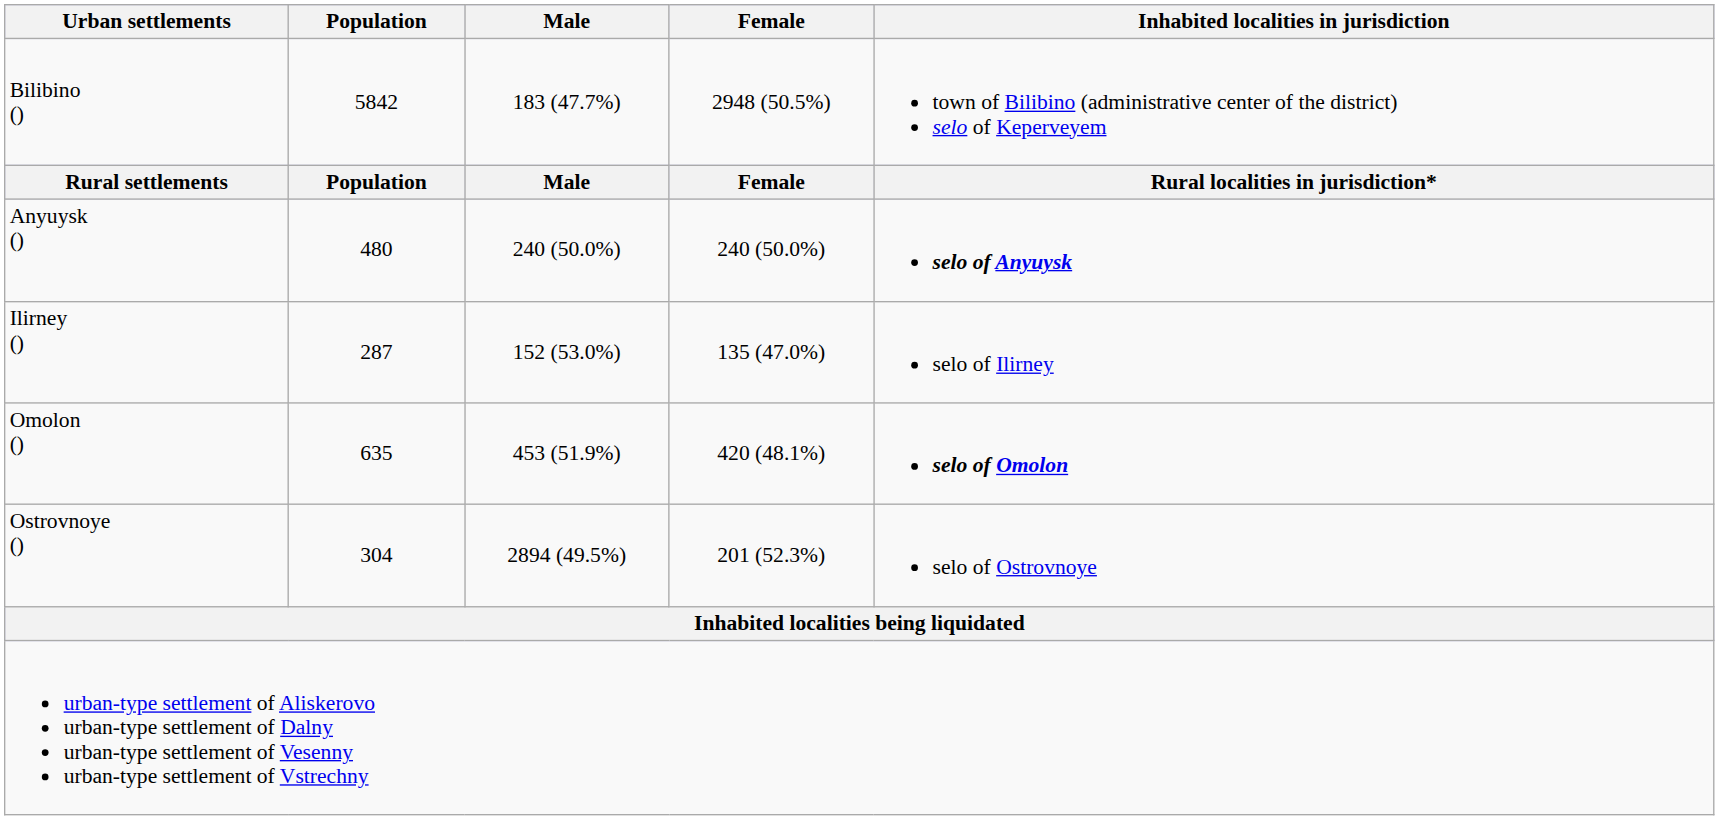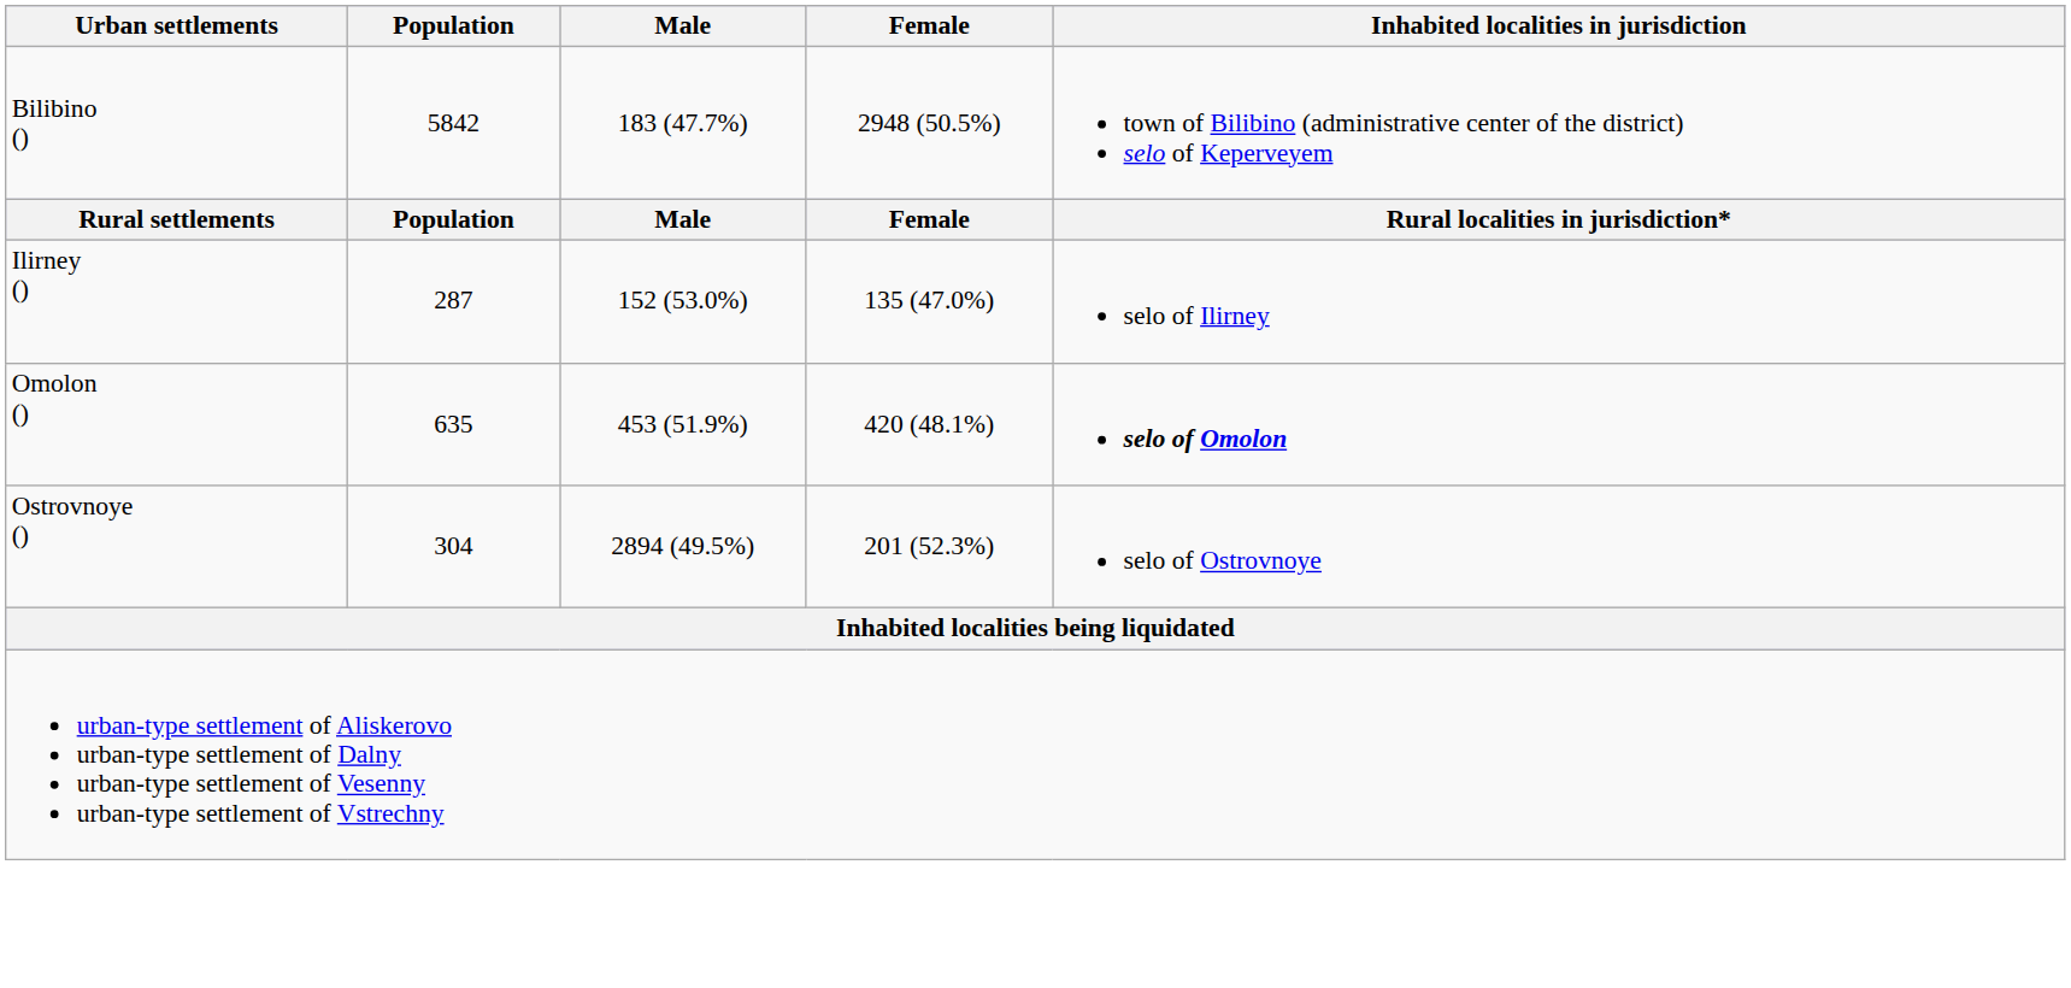 <table class="wikitable" style="width:80%">
 <tr bgcolor="#CCCCFF" align="center">
 <th>Urban settlements</th>
 <th>Population</th>
 <th>Male</th>
 <th>Female</th>
 <th>Inhabited localities in jurisdiction</th>
 </tr>
 <tr>
 <td valign="center">Bilibino<br>()</td>
 <td align="center">5842</td>
 <td align="center">183 (47.7%)</td>
 <td align="center">2948 (50.5%)</td>
 <td><br><ul><li>town of <a href='#'>Bilibino</a> (administrative center of the district)</li><li><em><a href='#'>selo</a></em> of <a href='#'>Keperveyem</a></li></ul></td>
 </tr>
 <tr bgcolor="#CCCCFF" align="left">
 <th>Rural settlements</th>
 <th>Population</th>
 <th>Male</th>
 <th>Female</th>
 <th>Rural localities in jurisdiction*</th>
-</tr>
-<tr>
-<td valign="top">Anyuysk<br>()</td>
-<td align="center">480</td>
-<td align="center">240 (50.0%)</td>
-<td align="center">240 (50.0%)</td>
-<td><br><ul><li><strong><em>selo<em> of <a href='#'>Anyuysk</a><strong></li></ul></td>
 </tr>
 <tr>
 <td valign="top">Ilirney<br>()</td>
 <td align="center">287</td>
 <td align="center">152 (53.0%)</td>
 <td align="center">135 (47.0%)</td>
 <td><br><ul><li></em></strong>selo</em> of <a href='#'>Ilirney</a></strong></li></ul></td>
 </tr>
 <tr>
 <td valign="top">Omolon<br>()</td>
 <td align="center">635</td>
 <td align="center">453 (51.9%)</td>
 <td align="center">420 (48.1%)</td>
 <td><br><ul><li><strong><em>selo<em> of <a href='#'>Omolon</a><strong></li></ul></td>
 </tr>
 <tr>
 <td valign="top">Ostrovnoye<br>()</td>
 <td align="center">304</td>
 <td align="center">2894 (49.5%)</td>
 <td align="center">201 (52.3%)</td>
 <td><br><ul><li></em></strong>selo</em> of <a href='#'>Ostrovnoye</a></strong></li></ul></td>
 </tr>
 <tr bgcolor="#CCCCFF" align="left">
 <th colspan="5">Inhabited localities being liquidated</th>
 </tr>
 <tr>
 <td colspan="5"><br><ul><li><a href='#'>urban-type settlement</a> of <a href='#'>Aliskerovo</a></li><li>urban-type settlement of <a href='#'>Dalny</a></li><li>urban-type settlement of <a href='#'>Vesenny</a></li><li>urban-type settlement of <a href='#'>Vstrechny</a></li></ul></td>
 </tr>
 </table>
